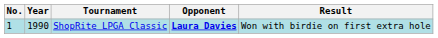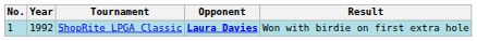 <table class="wikitable" style="font-size:95%;">
 <tr>
 <th>No.</th>
 <th>Year</th>
 <th>Tournament</th>
 <th>Opponent</th>
 <th>Result</th>
 </tr>
 <tr style="background:#B0E0E6;">
 <td>1</td>
-<td>1990</td>
+<td>1992</td>
 <td><a href='#'>ShopRite LPGA Classic</a></td>
 <td><strong> <a href='#'>Laura Davies</a></strong></td>
 <td>Won with birdie on first extra hole</td>
 </tr>
 </table>
